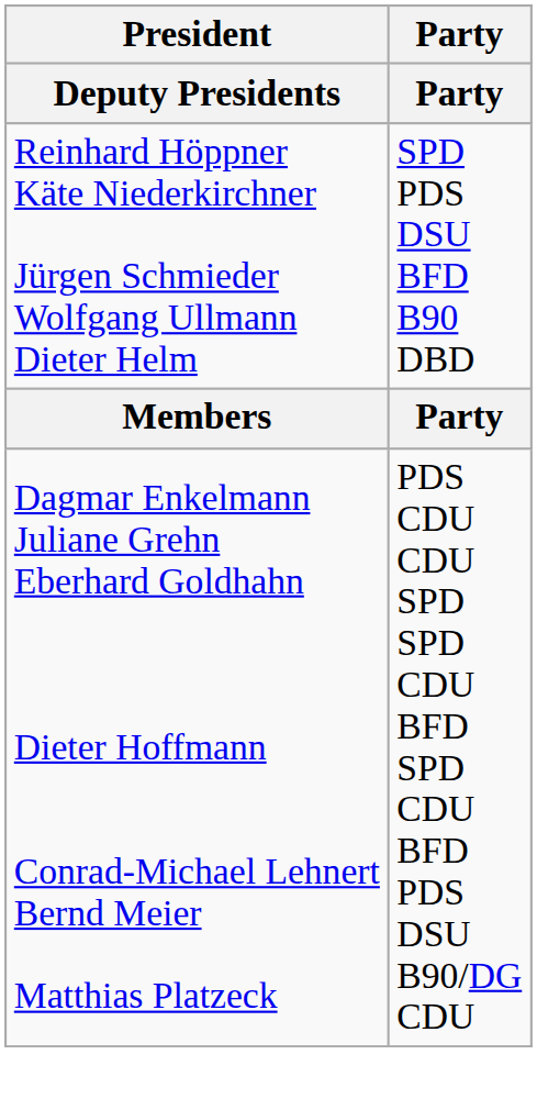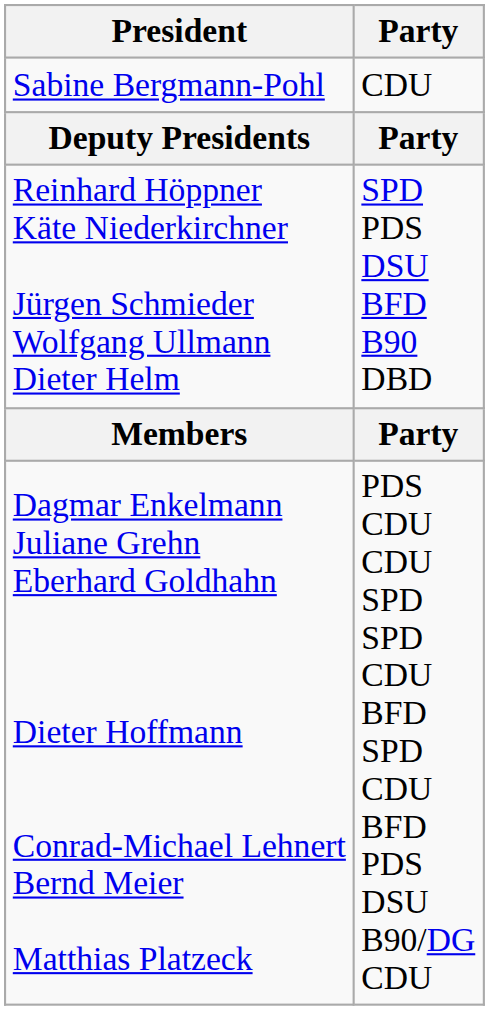 <table class="wikitable">
 <tr>
 <th>President</th>
 <th>Party</th>
+</tr>
+<tr>
+<td><a href='#'>Sabine Bergmann-Pohl</a></td>
+<td>CDU</td>
 </tr>
 <tr>
 <th>Deputy Presidents</th>
 <th>Party</th>
 </tr>
 <tr>
 <td><a href='#'>Reinhard Höppner</a><br><a href='#'>Käte Niederkirchner</a><br><br><a href='#'>Jürgen Schmieder</a><br><a href='#'>Wolfgang Ullmann</a><br><a href='#'>Dieter Helm</a></td>
 <td><a href='#'>SPD</a><br>PDS<br><a href='#'>DSU</a><br><a href='#'>BFD</a><br><a href='#'>B90</a><br>DBD</td>
 </tr>
 <tr>
 <th>Members</th>
 <th>Party</th>
 </tr>
 <tr>
 <td><a href='#'>Dagmar Enkelmann</a><br><a href='#'>Juliane Grehn</a><br><a href='#'>Eberhard Goldhahn</a><br><br><br><br><a href='#'>Dieter Hoffmann</a><br><br><br><a href='#'>Conrad-Michael Lehnert</a><br><a href='#'>Bernd Meier</a><br><br><a href='#'>Matthias Platzeck</a><br></td>
 <td>PDS<br>CDU<br>CDU<br>SPD<br>SPD<br>CDU<br>BFD<br>SPD<br>CDU<br>BFD<br>PDS<br>DSU<br>B90/<a href='#'>DG</a><br>CDU</td>
 </tr>
 </table>
